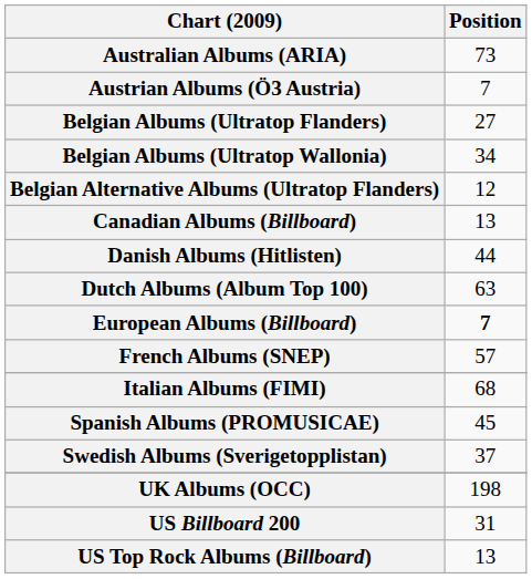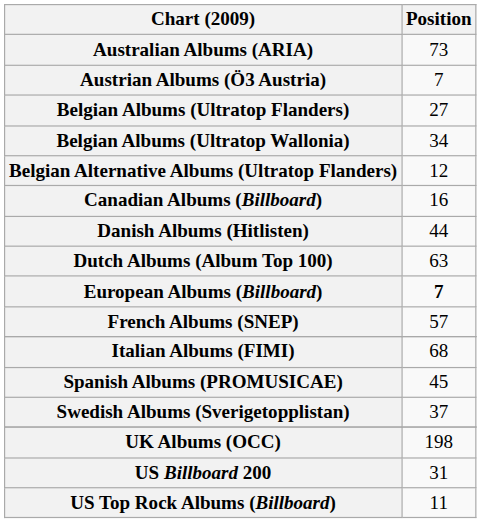 <table class="wikitable sortable plainrowheaders" style="text-align:center">
 <tr>
 <th>Chart (2009)</th>
 <th>Position</th>
 </tr>
 <tr>
 <th scope="row">Australian Albums (ARIA)</th>
 <td>73</td>
 </tr>
 <tr>
 <th scope="row">Austrian Albums (Ö3 Austria)</th>
 <td>7</td>
 </tr>
 <tr>
 <th scope="row">Belgian Albums (Ultratop Flanders)</th>
 <td>27</td>
 </tr>
 <tr>
 <th scope="row">Belgian Albums (Ultratop Wallonia)</th>
 <td>34</td>
 </tr>
 <tr>
 <th scope="row">Belgian Alternative Albums (Ultratop Flanders)</th>
 <td>12</td>
 </tr>
 <tr>
 <th scope="row">Canadian Albums (<em>Billboard</em>)</th>
-<td>13</td>
+<td>16</td>
 </tr>
 <tr>
 <th scope="row">Danish Albums (Hitlisten)</th>
 <td>44</td>
 </tr>
 <tr>
 <th scope="row">Dutch Albums (Album Top 100)</th>
 <td>63</td>
 </tr>
 <tr>
 <th scope="row">European Albums (<em>Billboard</em>)</th>
 <td><strong>7</strong></td>
 </tr>
 <tr>
 <th scope="row">French Albums (SNEP)</th>
 <td>57</td>
 </tr>
 <tr>
 </tr>
 <tr>
 <th scope="row">Italian Albums (FIMI)</th>
 <td align="center">68</td>
 </tr>
 <tr>
 <th scope="row">Spanish Albums (PROMUSICAE)</th>
 <td>45</td>
 </tr>
 <tr>
 <th scope="row">Swedish Albums (Sverigetopplistan)</th>
 <td>37</td>
 </tr>
 <tr>
 </tr>
 <tr>
 <th scope="row">UK Albums (OCC)</th>
 <td>198</td>
 </tr>
 <tr>
 <th scope="row">US <em>Billboard</em> 200</th>
 <td>31</td>
 </tr>
 <tr>
 <th scope="row">US Top Rock Albums (<em>Billboard</em>)</th>
-<td>13</td>
+<td>11</td>
 </tr>
 </table>
